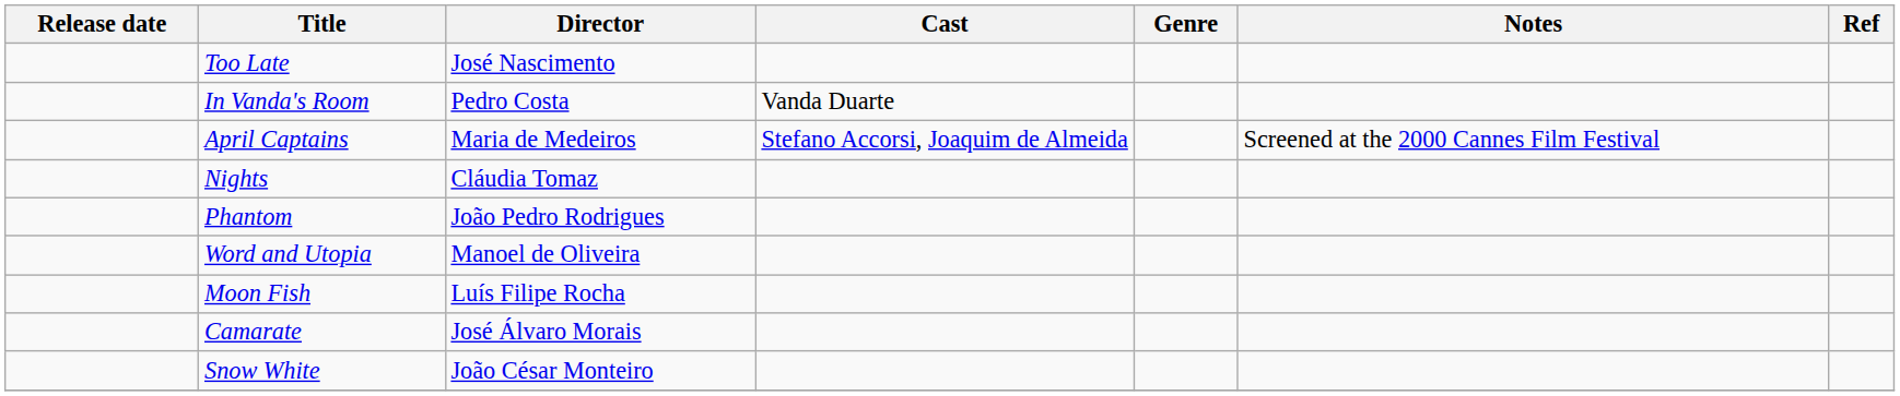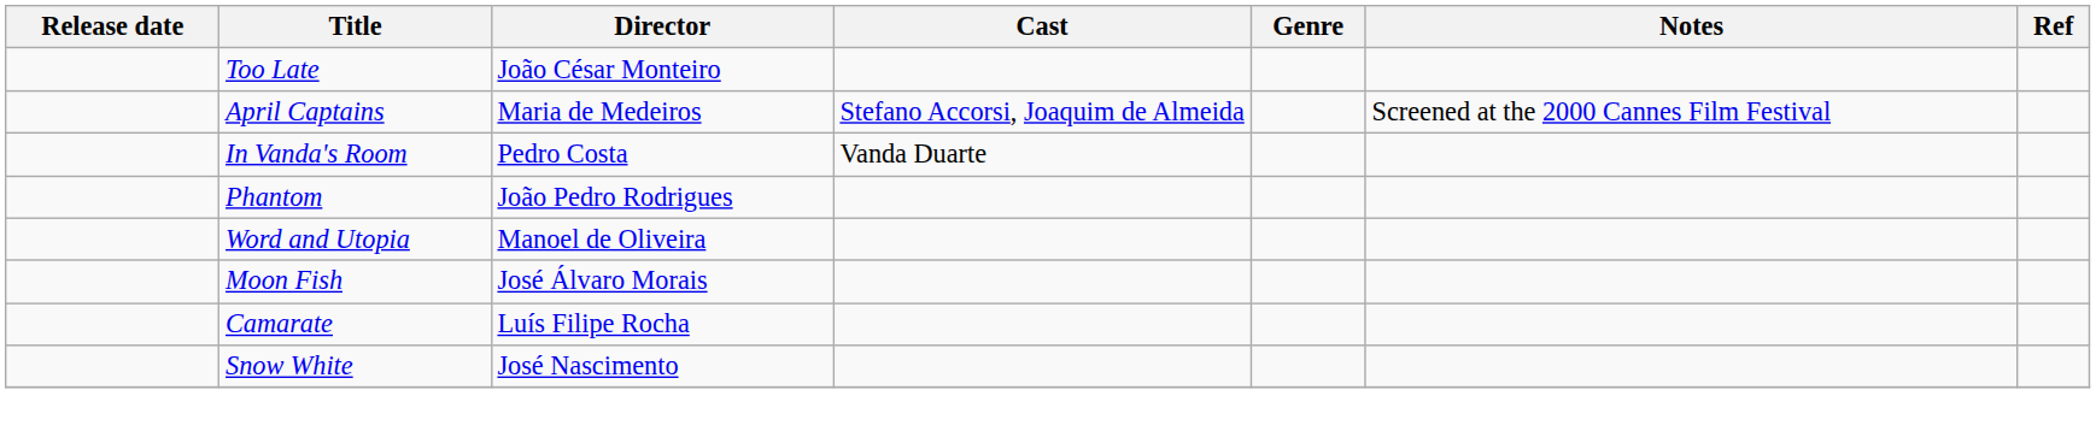 <table class="wikitable sortable">
 <tr>
 <th>Release date</th>
 <th>Title</th>
 <th>Director</th>
 <th style="width:20%;">Cast</th>
 <th>Genre</th>
 <th>Notes</th>
 <th>Ref</th>
 </tr>
 <tr>
 <td></td>
 <td><em><a href='#'>Too Late</a></em></td>
-<td><a href='#'>José Nascimento</a></td>
+<td><a href='#'>João César Monteiro</a></td>
 <td></td>
-<td></td>
-<td></td>
-<td></td>
-</tr>
-<tr>
-<td></td>
-<td><em><a href='#'>In Vanda's Room</a></em></td>
-<td><a href='#'>Pedro Costa</a></td>
-<td>Vanda Duarte</td>
 <td></td>
 <td></td>
 <td></td>
 </tr>
 <tr>
 <td></td>
 <td><em><a href='#'>April Captains</a></em></td>
 <td><a href='#'>Maria de Medeiros</a></td>
 <td><a href='#'>Stefano Accorsi</a>, <a href='#'>Joaquim de Almeida</a></td>
 <td></td>
 <td>Screened at the <a href='#'>2000 Cannes Film Festival</a></td>
 <td></td>
 </tr>
 <tr>
 <td></td>
-<td><em><a href='#'>Nights</a></em></td>
-<td><a href='#'>Cláudia Tomaz</a></td>
-<td></td>
+<td><em><a href='#'>In Vanda's Room</a></em></td>
+<td><a href='#'>Pedro Costa</a></td>
+<td>Vanda Duarte</td>
 <td></td>
 <td></td>
 <td></td>
 </tr>
 <tr>
 <td></td>
 <td><em><a href='#'>Phantom</a></em></td>
 <td><a href='#'>João Pedro Rodrigues</a></td>
 <td></td>
 <td></td>
 <td></td>
 <td></td>
 </tr>
 <tr>
 <td></td>
 <td><em><a href='#'>Word and Utopia</a></em></td>
 <td><a href='#'>Manoel de Oliveira</a></td>
 <td></td>
 <td></td>
 <td></td>
 <td></td>
 </tr>
 <tr>
 <td></td>
 <td><em><a href='#'>Moon Fish</a></em></td>
+<td><a href='#'>José Álvaro Morais</a></td>
+<td></td>
+<td></td>
+<td></td>
+<td></td>
+</tr>
+<tr>
+<td></td>
+<td><em><a href='#'>Camarate</a></em></td>
 <td><a href='#'>Luís Filipe Rocha</a></td>
 <td></td>
 <td></td>
 <td></td>
 <td></td>
 </tr>
 <tr>
 <td></td>
-<td><em><a href='#'>Camarate</a></em></td>
-<td><a href='#'>José Álvaro Morais</a></td>
-<td></td>
-<td></td>
-<td></td>
-<td></td>
-</tr>
-<tr>
-<td></td>
 <td><em><a href='#'>Snow White</a></em></td>
-<td><a href='#'>João César Monteiro</a></td>
+<td><a href='#'>José Nascimento</a></td>
 <td></td>
 <td></td>
 <td></td>
 <td></td>
 </tr>
 <tr>
 </tr>
 </table>
